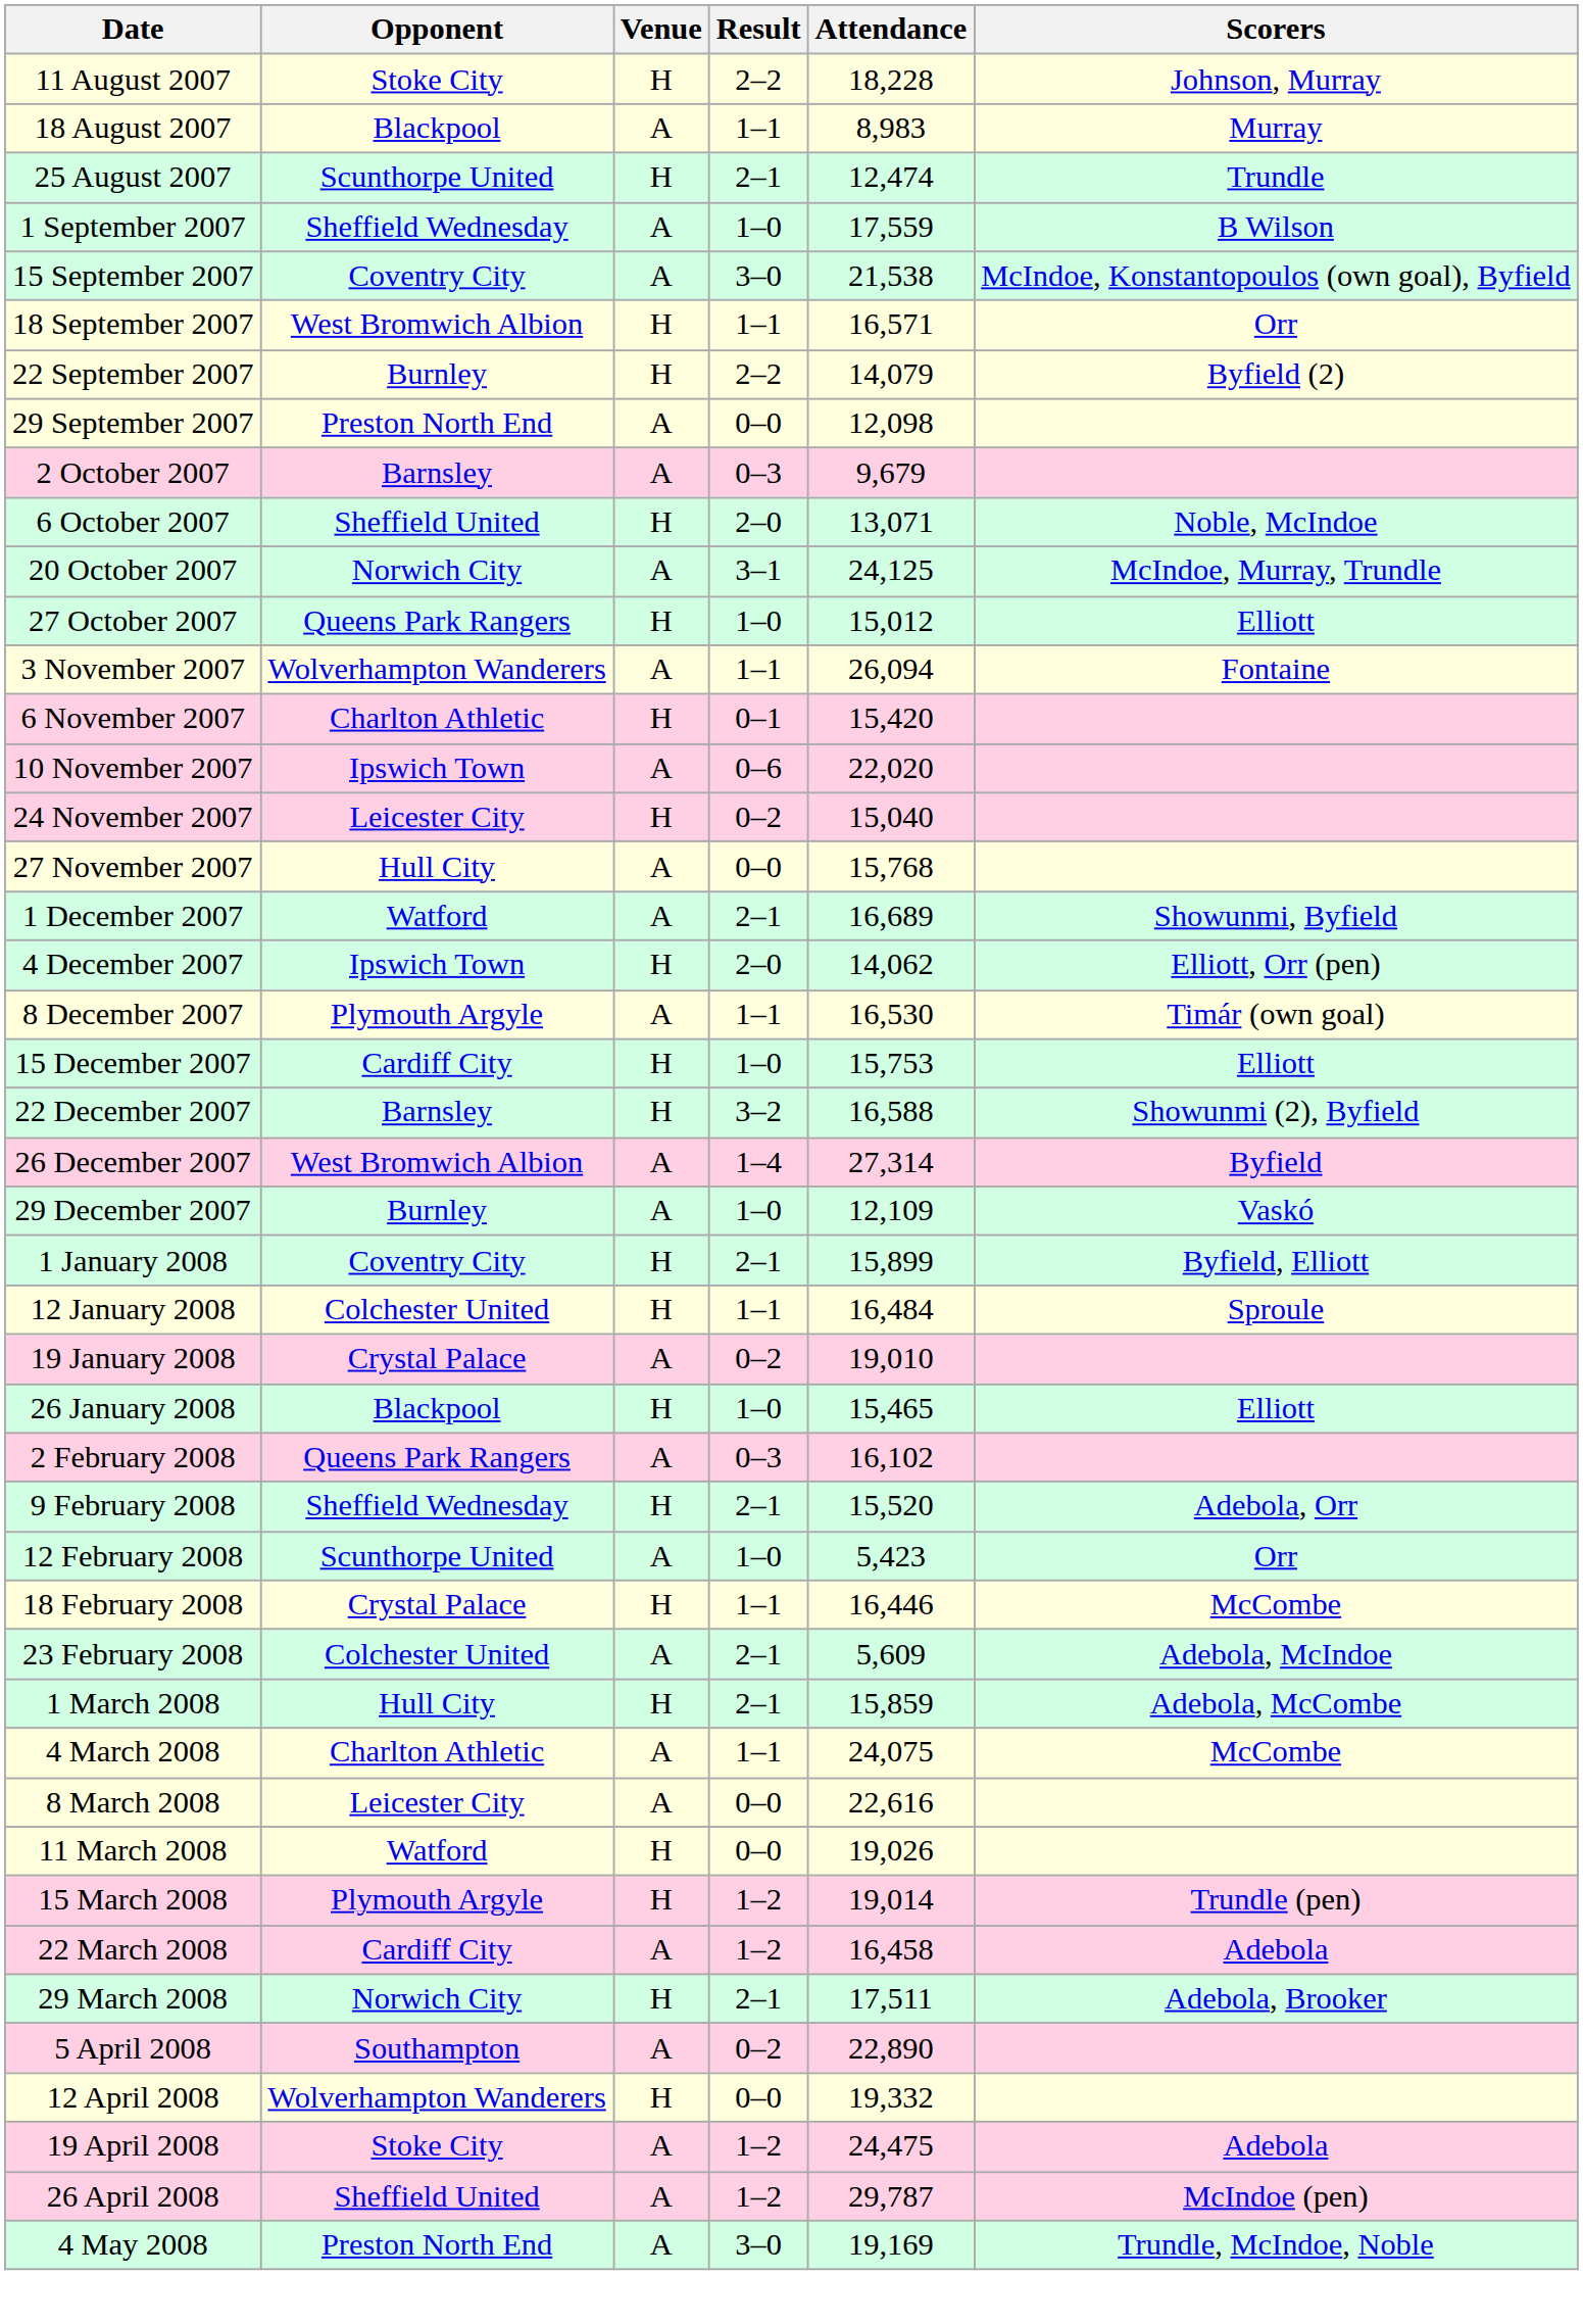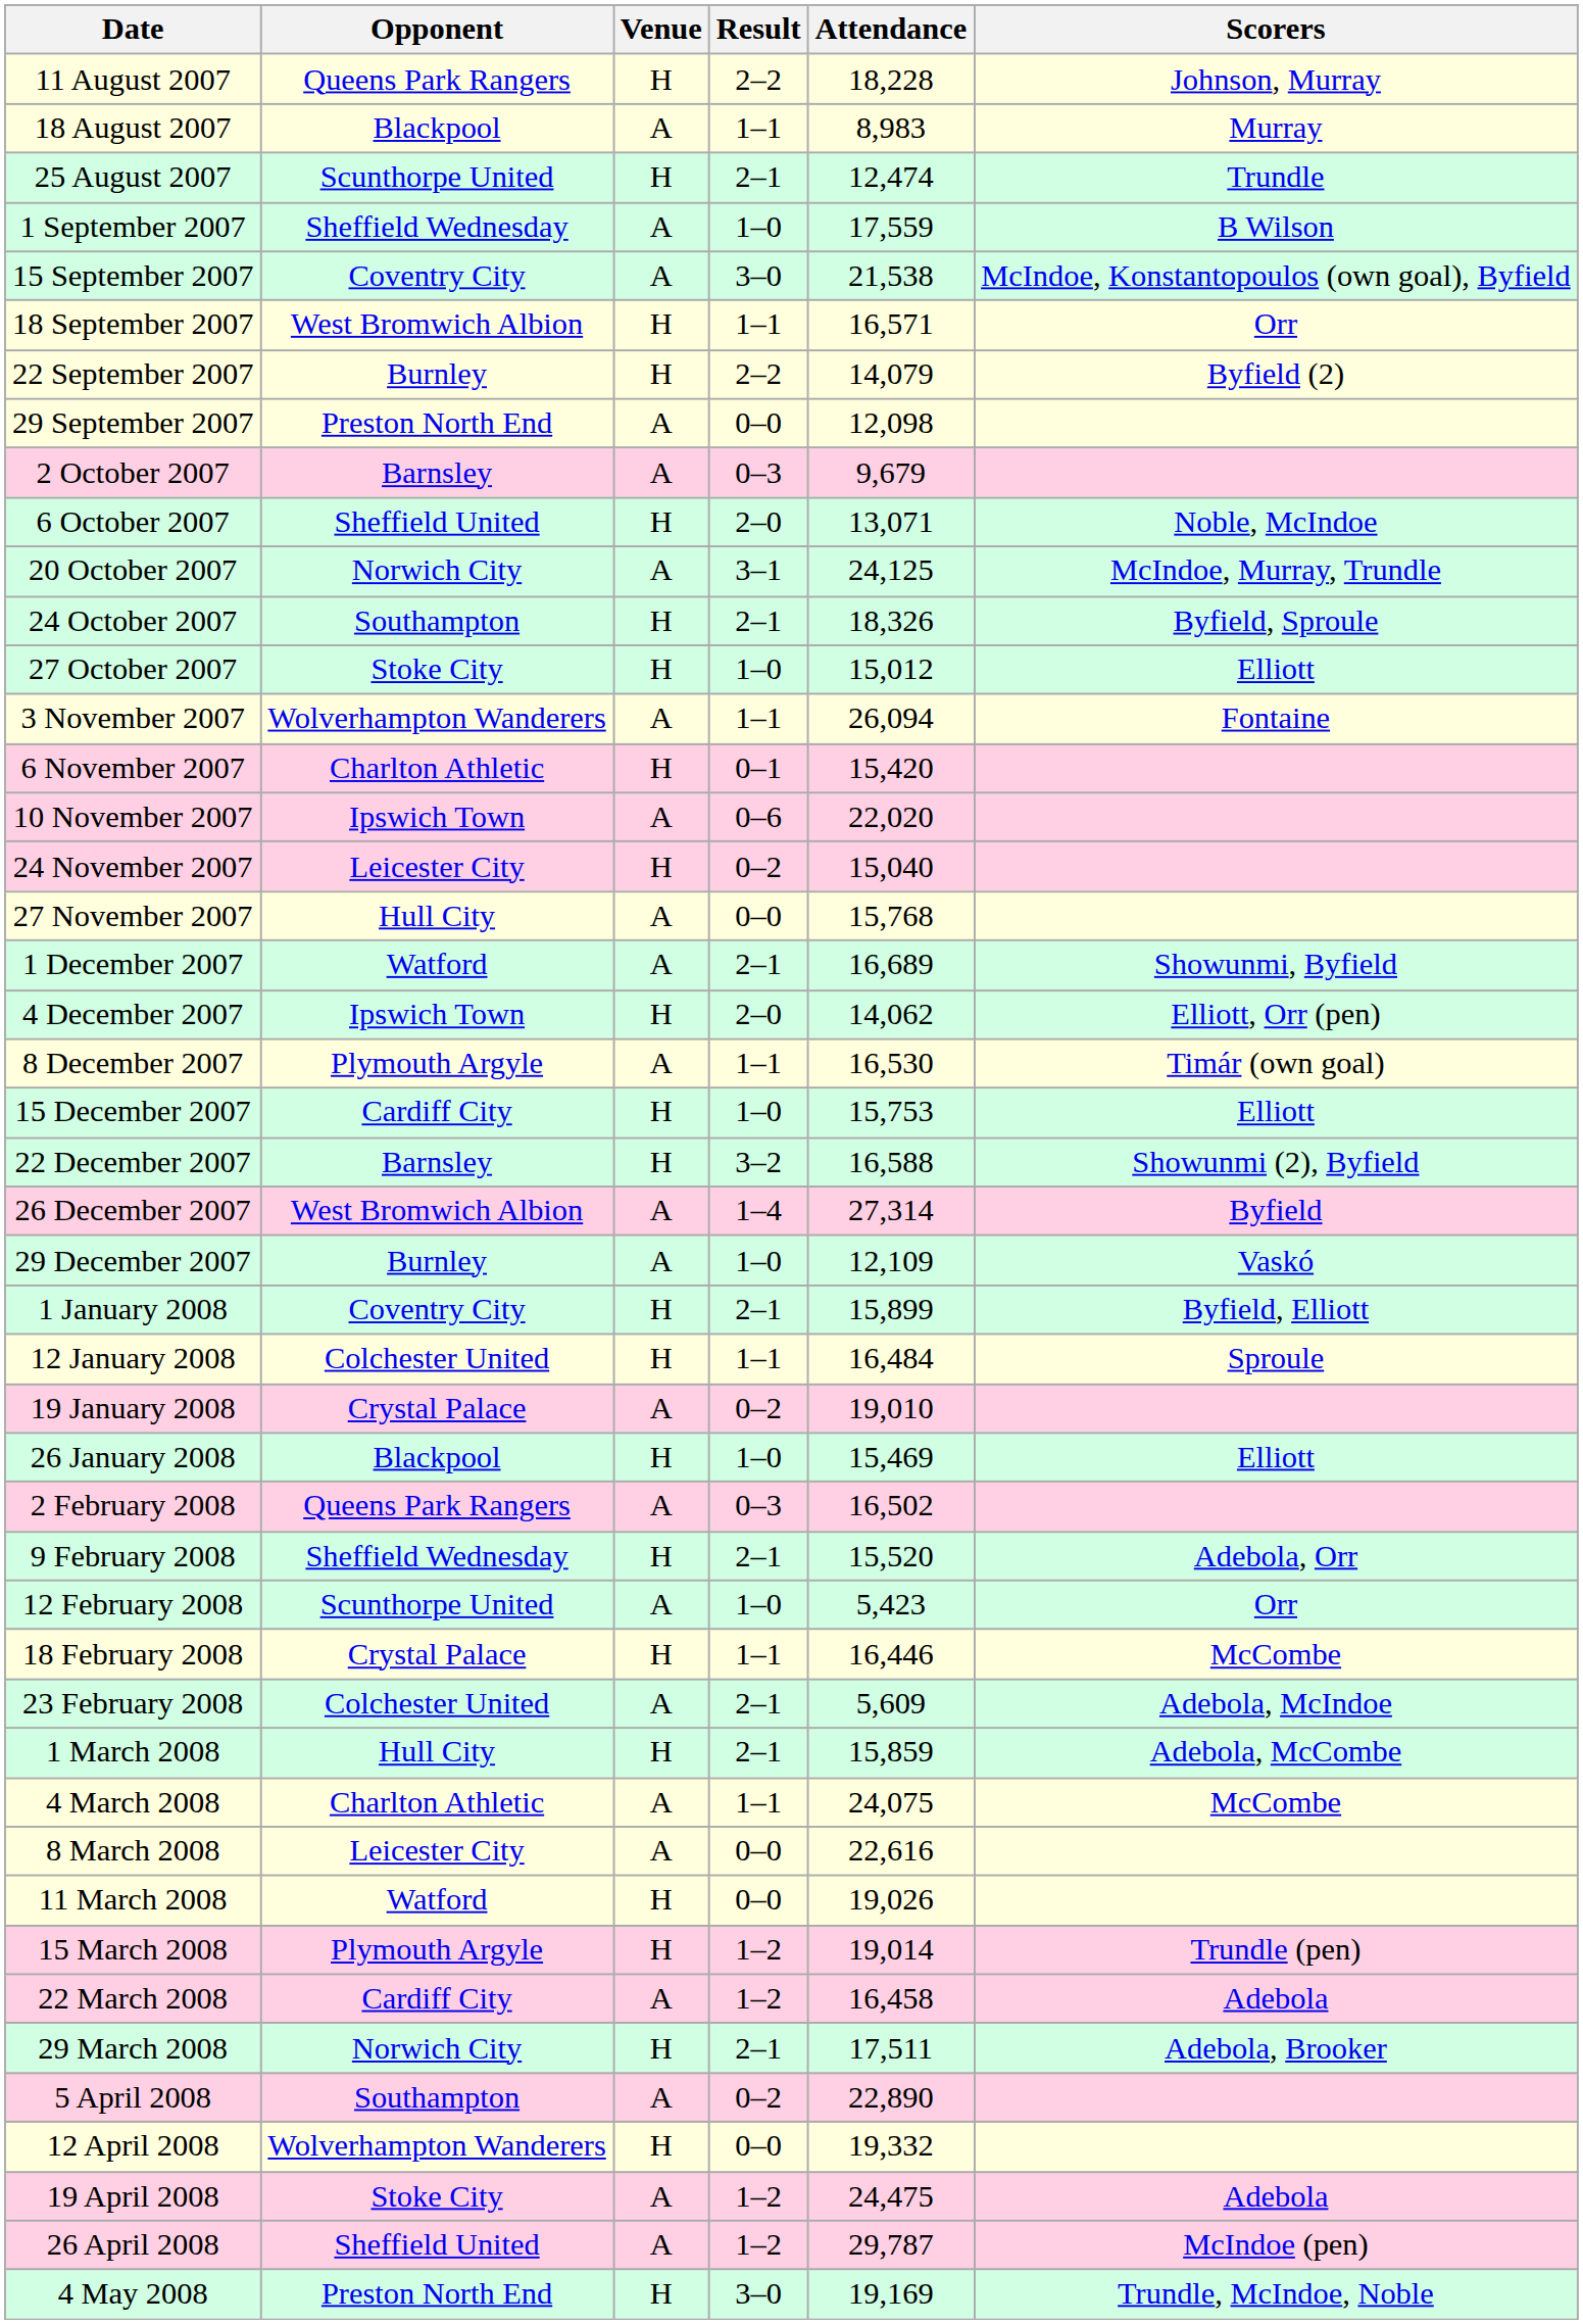 <table class="wikitable sortable" style="font-size:100%; text-align:center">
 <tr>
 <th>Date</th>
 <th>Opponent</th>
 <th>Venue</th>
 <th>Result</th>
 <th>Attendance</th>
 <th>Scorers</th>
 </tr>
 <tr style="background-color: #ffffdd;">
 <td>11 August 2007</td>
-<td><a href='#'>Stoke City</a></td>
+<td><a href='#'>Queens Park Rangers</a></td>
 <td>H</td>
 <td>2–2</td>
 <td>18,228</td>
 <td><a href='#'>Johnson</a>, <a href='#'>Murray</a></td>
 </tr>
 <tr style="background-color: #ffffdd;">
 <td>18 August 2007</td>
 <td><a href='#'>Blackpool</a></td>
 <td>A</td>
 <td>1–1</td>
 <td>8,983</td>
 <td><a href='#'>Murray</a></td>
 </tr>
 <tr style="background-color: #d0ffe3;">
 <td>25 August 2007</td>
 <td><a href='#'>Scunthorpe United</a></td>
 <td>H</td>
 <td>2–1</td>
 <td>12,474</td>
 <td><a href='#'>Trundle</a></td>
 </tr>
 <tr style="background-color: #d0ffe3;">
 <td>1 September 2007</td>
 <td><a href='#'>Sheffield Wednesday</a></td>
 <td>A</td>
 <td>1–0</td>
 <td>17,559</td>
 <td><a href='#'>B Wilson</a></td>
 </tr>
 <tr style="background-color: #d0ffe3;">
 <td>15 September 2007</td>
 <td><a href='#'>Coventry City</a></td>
 <td>A</td>
 <td>3–0</td>
 <td>21,538</td>
 <td><a href='#'>McIndoe</a>, <a href='#'>Konstantopoulos</a> (own goal), <a href='#'>Byfield</a></td>
 </tr>
 <tr style="background-color: #ffffdd;">
 <td>18 September 2007</td>
 <td><a href='#'>West Bromwich Albion</a></td>
 <td>H</td>
 <td>1–1</td>
 <td>16,571</td>
 <td><a href='#'>Orr</a></td>
 </tr>
 <tr style="background-color: #ffffdd;">
 <td>22 September 2007</td>
 <td><a href='#'>Burnley</a></td>
 <td>H</td>
 <td>2–2</td>
 <td>14,079</td>
 <td><a href='#'>Byfield</a> (2)</td>
 </tr>
 <tr style="background-color: #ffffdd;">
 <td>29 September 2007</td>
 <td><a href='#'>Preston North End</a></td>
 <td>A</td>
 <td>0–0</td>
 <td>12,098</td>
 <td></td>
 </tr>
 <tr style="background-color: #ffd0e3;">
 <td>2 October 2007</td>
 <td><a href='#'>Barnsley</a></td>
 <td>A</td>
 <td>0–3</td>
 <td>9,679</td>
 <td></td>
 </tr>
 <tr style="background-color: #d0ffe3;">
 <td>6 October 2007</td>
 <td><a href='#'>Sheffield United</a></td>
 <td>H</td>
 <td>2–0</td>
 <td>13,071</td>
 <td><a href='#'>Noble</a>, <a href='#'>McIndoe</a></td>
 </tr>
 <tr style="background-color: #d0ffe3;">
 <td>20 October 2007</td>
 <td><a href='#'>Norwich City</a></td>
 <td>A</td>
 <td>3–1</td>
 <td>24,125</td>
 <td><a href='#'>McIndoe</a>, <a href='#'>Murray</a>, <a href='#'>Trundle</a></td>
 </tr>
 <tr style="background-color: #d0ffe3;">
+<td>24 October 2007</td>
+<td><a href='#'>Southampton</a></td>
+<td>H</td>
+<td>2–1</td>
+<td>18,326</td>
+<td><a href='#'>Byfield</a>, <a href='#'>Sproule</a></td>
+</tr>
+<tr style="background-color: #d0ffe3;">
 <td>27 October 2007</td>
-<td><a href='#'>Queens Park Rangers</a></td>
+<td><a href='#'>Stoke City</a></td>
 <td>H</td>
 <td>1–0</td>
 <td>15,012</td>
 <td><a href='#'>Elliott</a></td>
 </tr>
 <tr style="background-color: #ffffdd;">
 <td>3 November 2007</td>
 <td><a href='#'>Wolverhampton Wanderers</a></td>
 <td>A</td>
 <td>1–1</td>
 <td>26,094</td>
 <td><a href='#'>Fontaine</a></td>
 </tr>
 <tr style="background-color: #ffd0e3;">
 <td>6 November 2007</td>
 <td><a href='#'>Charlton Athletic</a></td>
 <td>H</td>
 <td>0–1</td>
 <td>15,420</td>
 <td></td>
 </tr>
 <tr style="background-color: #ffd0e3;">
 <td>10 November 2007</td>
 <td><a href='#'>Ipswich Town</a></td>
 <td>A</td>
 <td>0–6</td>
 <td>22,020</td>
 <td></td>
 </tr>
 <tr style="background-color: #ffd0e3;">
 <td>24 November 2007</td>
 <td><a href='#'>Leicester City</a></td>
 <td>H</td>
 <td>0–2</td>
 <td>15,040</td>
 <td></td>
 </tr>
 <tr style="background-color: #ffffdd;">
 <td>27 November 2007</td>
 <td><a href='#'>Hull City</a></td>
 <td>A</td>
 <td>0–0</td>
 <td>15,768</td>
 <td></td>
 </tr>
 <tr style="background-color: #d0ffe3;">
 <td>1 December 2007</td>
 <td><a href='#'>Watford</a></td>
 <td>A</td>
 <td>2–1</td>
 <td>16,689</td>
 <td><a href='#'>Showunmi</a>, <a href='#'>Byfield</a></td>
 </tr>
 <tr style="background-color: #d0ffe3;">
 <td>4 December 2007</td>
 <td><a href='#'>Ipswich Town</a></td>
 <td>H</td>
 <td>2–0</td>
 <td>14,062</td>
 <td><a href='#'>Elliott</a>, <a href='#'>Orr</a> (pen)</td>
 </tr>
 <tr style="background-color: #ffffdd;">
 <td>8 December 2007</td>
 <td><a href='#'>Plymouth Argyle</a></td>
 <td>A</td>
 <td>1–1</td>
 <td>16,530</td>
 <td><a href='#'>Timár</a> (own goal)</td>
 </tr>
 <tr style="background-color: #d0ffe3;">
 <td>15 December 2007</td>
 <td><a href='#'>Cardiff City</a></td>
 <td>H</td>
 <td>1–0</td>
 <td>15,753</td>
 <td><a href='#'>Elliott</a></td>
 </tr>
 <tr style="background-color: #d0ffe3;">
 <td>22 December 2007</td>
 <td><a href='#'>Barnsley</a></td>
 <td>H</td>
 <td>3–2</td>
 <td>16,588</td>
 <td><a href='#'>Showunmi</a> (2), <a href='#'>Byfield</a></td>
 </tr>
 <tr style="background-color: #ffd0e3;">
 <td>26 December 2007</td>
 <td><a href='#'>West Bromwich Albion</a></td>
 <td>A</td>
 <td>1–4</td>
 <td>27,314</td>
 <td><a href='#'>Byfield</a></td>
 </tr>
 <tr style="background-color: #d0ffe3;">
 <td>29 December 2007</td>
 <td><a href='#'>Burnley</a></td>
 <td>A</td>
 <td>1–0</td>
 <td>12,109</td>
 <td><a href='#'>Vaskó</a></td>
 </tr>
 <tr style="background-color: #d0ffe3;">
 <td>1 January 2008</td>
 <td><a href='#'>Coventry City</a></td>
 <td>H</td>
 <td>2–1</td>
 <td>15,899</td>
 <td><a href='#'>Byfield</a>, <a href='#'>Elliott</a></td>
 </tr>
 <tr style="background-color: #ffffdd;">
 <td>12 January 2008</td>
 <td><a href='#'>Colchester United</a></td>
 <td>H</td>
 <td>1–1</td>
 <td>16,484</td>
 <td><a href='#'>Sproule</a></td>
 </tr>
 <tr style="background-color: #ffd0e3;">
 <td>19 January 2008</td>
 <td><a href='#'>Crystal Palace</a></td>
 <td>A</td>
 <td>0–2</td>
 <td>19,010</td>
 <td></td>
 </tr>
 <tr style="background-color: #d0ffe3;">
 <td>26 January 2008</td>
 <td><a href='#'>Blackpool</a></td>
 <td>H</td>
 <td>1–0</td>
-<td>15,465</td>
+<td>15,469</td>
 <td><a href='#'>Elliott</a></td>
 </tr>
 <tr style="background-color: #ffd0e3;">
 <td>2 February 2008</td>
 <td><a href='#'>Queens Park Rangers</a></td>
 <td>A</td>
 <td>0–3</td>
-<td>16,102</td>
+<td>16,502</td>
 <td></td>
 </tr>
 <tr style="background-color: #d0ffe3;">
 <td>9 February 2008</td>
 <td><a href='#'>Sheffield Wednesday</a></td>
 <td>H</td>
 <td>2–1</td>
 <td>15,520</td>
 <td><a href='#'>Adebola</a>, <a href='#'>Orr</a></td>
 </tr>
 <tr style="background-color: #d0ffe3;">
 <td>12 February 2008</td>
 <td><a href='#'>Scunthorpe United</a></td>
 <td>A</td>
 <td>1–0</td>
 <td>5,423</td>
 <td><a href='#'>Orr</a></td>
 </tr>
 <tr style="background-color: #ffffdd;">
 <td>18 February 2008</td>
 <td><a href='#'>Crystal Palace</a></td>
 <td>H</td>
 <td>1–1</td>
 <td>16,446</td>
 <td><a href='#'>McCombe</a></td>
 </tr>
 <tr style="background-color: #d0ffe3;">
 <td>23 February 2008</td>
 <td><a href='#'>Colchester United</a></td>
 <td>A</td>
 <td>2–1</td>
 <td>5,609</td>
 <td><a href='#'>Adebola</a>, <a href='#'>McIndoe</a></td>
 </tr>
 <tr style="background-color: #d0ffe3;">
 <td>1 March 2008</td>
 <td><a href='#'>Hull City</a></td>
 <td>H</td>
 <td>2–1</td>
 <td>15,859</td>
 <td><a href='#'>Adebola</a>, <a href='#'>McCombe</a></td>
 </tr>
 <tr style="background-color: #ffffdd;">
 <td>4 March 2008</td>
 <td><a href='#'>Charlton Athletic</a></td>
 <td>A</td>
 <td>1–1</td>
 <td>24,075</td>
 <td><a href='#'>McCombe</a></td>
 </tr>
 <tr style="background-color: #ffffdd;">
 <td>8 March 2008</td>
 <td><a href='#'>Leicester City</a></td>
 <td>A</td>
 <td>0–0</td>
 <td>22,616</td>
 <td></td>
 </tr>
 <tr style="background-color: #ffffdd;">
 <td>11 March 2008</td>
 <td><a href='#'>Watford</a></td>
 <td>H</td>
 <td>0–0</td>
 <td>19,026</td>
 <td></td>
 </tr>
 <tr style="background-color: #ffd0e3;">
 <td>15 March 2008</td>
 <td><a href='#'>Plymouth Argyle</a></td>
 <td>H</td>
 <td>1–2</td>
 <td>19,014</td>
 <td><a href='#'>Trundle</a> (pen)</td>
 </tr>
 <tr style="background-color: #ffd0e3;">
 <td>22 March 2008</td>
 <td><a href='#'>Cardiff City</a></td>
 <td>A</td>
 <td>1–2</td>
 <td>16,458</td>
 <td><a href='#'>Adebola</a></td>
 </tr>
 <tr style="background-color: #d0ffe3;">
 <td>29 March 2008</td>
 <td><a href='#'>Norwich City</a></td>
 <td>H</td>
 <td>2–1</td>
 <td>17,511</td>
 <td><a href='#'>Adebola</a>, <a href='#'>Brooker</a></td>
 </tr>
 <tr style="background-color: #ffd0e3;">
 <td>5 April 2008</td>
 <td><a href='#'>Southampton</a></td>
 <td>A</td>
 <td>0–2</td>
 <td>22,890</td>
 <td></td>
 </tr>
 <tr style="background-color: #ffffdd;">
 <td>12 April 2008</td>
 <td><a href='#'>Wolverhampton Wanderers</a></td>
 <td>H</td>
 <td>0–0</td>
 <td>19,332</td>
 <td></td>
 </tr>
 <tr style="background-color: #ffd0e3;">
 <td>19 April 2008</td>
 <td><a href='#'>Stoke City</a></td>
 <td>A</td>
 <td>1–2</td>
 <td>24,475</td>
 <td><a href='#'>Adebola</a></td>
 </tr>
 <tr style="background-color: #ffd0e3;">
 <td>26 April 2008</td>
 <td><a href='#'>Sheffield United</a></td>
 <td>A</td>
 <td>1–2</td>
 <td>29,787</td>
 <td><a href='#'>McIndoe</a> (pen)</td>
 </tr>
 <tr style="background-color: #d0ffe3;">
 <td>4 May 2008</td>
 <td><a href='#'>Preston North End</a></td>
-<td>A</td>
+<td>H</td>
 <td>3–0</td>
 <td>19,169</td>
 <td><a href='#'>Trundle</a>, <a href='#'>McIndoe</a>, <a href='#'>Noble</a></td>
 </tr>
 </table>
